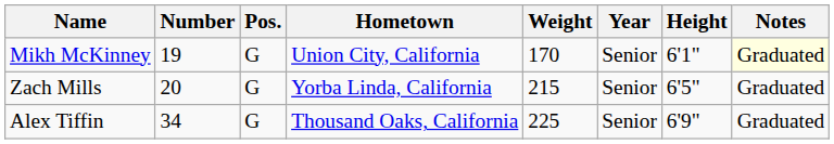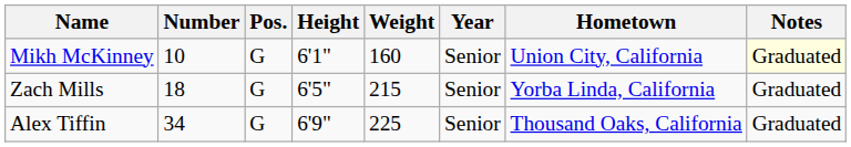 <table class="wikitable sortable" border="1">
 <tr>
 <th>Name</th>
 <th>Number</th>
 <th>Pos.</th>
-<th>Hometown</th>
+<th>Height</th>
 <th>Weight</th>
 <th>Year</th>
-<th>Height</th>
+<th>Hometown</th>
 <th class="unsortable">Notes</th>
 </tr>
 <tr>
 <td><a href='#'>Mikh McKinney</a></td>
-<td>19</td>
+<td>10</td>
 <td>G</td>
+<td>6'1"</td>
+<td>160</td>
+<td>Senior</td>
 <td><a href='#'>Union City, California</a></td>
-<td>170</td>
-<td>Senior</td>
-<td>6'1"</td>
 <td style="background: lightyellow;">Graduated</td>
 </tr>
 <tr>
 <td>Zach Mills</td>
-<td>20</td>
+<td>18</td>
 <td>G</td>
-<td><a href='#'>Yorba Linda, California</a></td>
+<td>6'5"</td>
 <td>215</td>
 <td>Senior</td>
-<td>6'5"</td>
+<td><a href='#'>Yorba Linda, California</a></td>
 <td>Graduated</td>
 </tr>
 <tr>
 <td>Alex Tiffin</td>
 <td>34</td>
 <td>G</td>
-<td><a href='#'>Thousand Oaks, California</a></td>
+<td>6'9"</td>
 <td>225</td>
 <td>Senior</td>
-<td>6'9"</td>
+<td><a href='#'>Thousand Oaks, California</a></td>
 <td>Graduated</td>
 </tr>
 </table>
